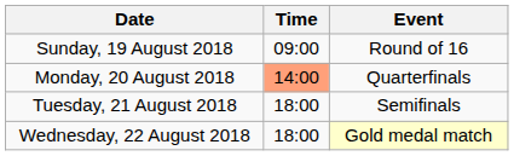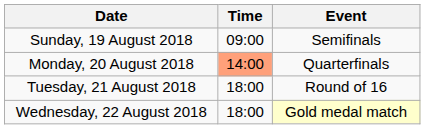 <table class = "wikitable" style="text-align:center;">
 <tr>
 <th width=220>Date</th>
 <th width=50>Time</th>
 <th width=150>Event</th>
 </tr>
 <tr>
 <td>Sunday, 19 August 2018</td>
 <td>09:00</td>
-<td>Round of 16</td>
+<td>Semifinals</td>
 </tr>
 <tr>
 <td>Monday, 20 August 2018</td>
 <td style="background: lightsalmon;">14:00</td>
 <td>Quarterfinals</td>
 </tr>
 <tr>
 <td>Tuesday, 21 August 2018</td>
 <td>18:00</td>
-<td>Semifinals</td>
+<td>Round of 16</td>
 </tr>
 <tr>
 <td>Wednesday, 22 August 2018</td>
 <td>18:00</td>
 <td bgcolor=ffffcc>Gold medal match</td>
 </tr>
 </table>
